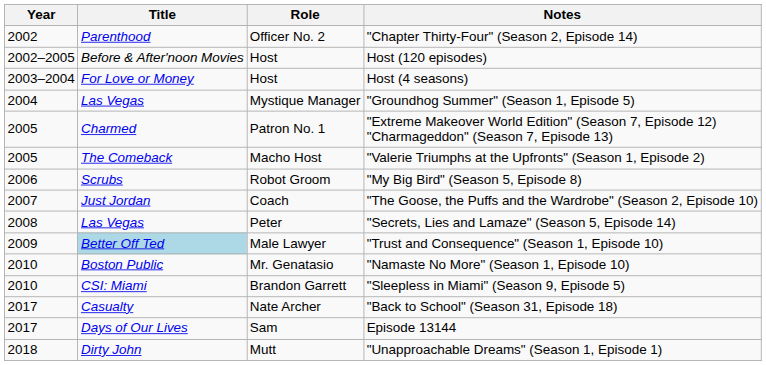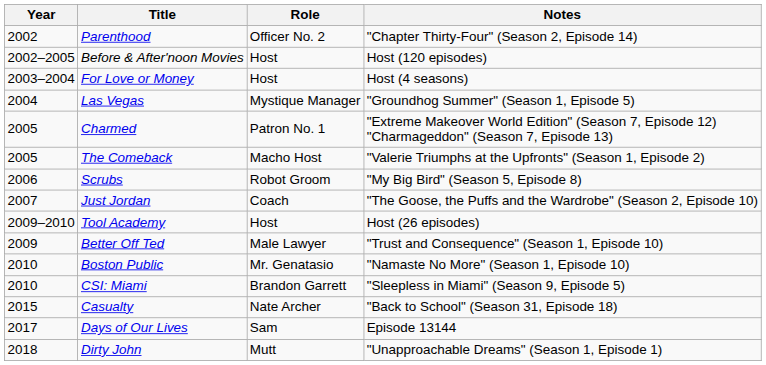 <table class="wikitable sortable">
 <tr>
 <th>Year</th>
 <th>Title</th>
 <th>Role</th>
 <th class="unsortable">Notes</th>
 </tr>
 <tr>
 <td>2002</td>
 <td><em><a href='#'>Parenthood</a></em></td>
 <td>Officer No. 2</td>
 <td>"Chapter Thirty-Four" (Season 2, Episode 14)</td>
 </tr>
 <tr>
 <td>2002–2005</td>
 <td><em>Before & After'noon Movies</em></td>
 <td>Host</td>
 <td>Host (120 episodes)</td>
 </tr>
 <tr>
 <td>2003–2004</td>
 <td><em><a href='#'>For Love or Money</a></em></td>
 <td>Host</td>
 <td>Host (4 seasons)</td>
 </tr>
 <tr>
 <td>2004</td>
 <td><em><a href='#'>Las Vegas</a></em></td>
 <td>Mystique Manager</td>
 <td>"Groundhog Summer" (Season 1, Episode 5)</td>
 </tr>
 <tr>
 <td>2005</td>
 <td><em><a href='#'>Charmed</a></em></td>
 <td>Patron No. 1</td>
 <td>"Extreme Makeover World Edition" (Season 7, Episode 12)<br>"Charmageddon" (Season 7, Episode 13)</td>
 </tr>
 <tr>
 <td>2005</td>
 <td><em><a href='#'>The Comeback</a></em></td>
 <td>Macho Host</td>
 <td>"Valerie Triumphs at the Upfronts" (Season 1, Episode 2)</td>
 </tr>
 <tr>
 <td>2006</td>
 <td><em><a href='#'>Scrubs</a></em></td>
 <td>Robot Groom</td>
 <td>"My Big Bird" (Season 5, Episode 8)</td>
 </tr>
 <tr>
 <td>2007</td>
 <td><em><a href='#'>Just Jordan</a></em></td>
 <td>Coach</td>
 <td>"The Goose, the Puffs and the Wardrobe" (Season 2, Episode 10)</td>
 </tr>
 <tr>
-<td>2008</td>
-<td><em><a href='#'>Las Vegas</a></em></td>
-<td>Peter</td>
-<td>"Secrets, Lies and Lamaze" (Season 5, Episode 14)</td>
+<td>2009–2010</td>
+<td><em><a href='#'>Tool Academy</a></em></td>
+<td>Host</td>
+<td>Host (26 episodes)</td>
 </tr>
 <tr>
 <td>2009</td>
-<td style="background: lightblue;"><em><a href='#'>Better Off Ted</a></em></td>
+<td><em><a href='#'>Better Off Ted</a></em></td>
 <td>Male Lawyer</td>
 <td>"Trust and Consequence" (Season 1, Episode 10)</td>
 </tr>
 <tr>
 <td>2010</td>
 <td><em><a href='#'>Boston Public</a></em></td>
 <td>Mr. Genatasio</td>
 <td>"Namaste No More" (Season 1, Episode 10)</td>
 </tr>
 <tr>
 <td>2010</td>
 <td><em><a href='#'>CSI: Miami</a></em></td>
 <td>Brandon Garrett</td>
 <td>"Sleepless in Miami" (Season 9, Episode 5)</td>
 </tr>
 <tr>
-<td>2017</td>
+<td>2015</td>
 <td><em><a href='#'>Casualty</a></em></td>
 <td>Nate Archer</td>
 <td>"Back to School" (Season 31, Episode 18)</td>
 </tr>
 <tr>
 <td>2017</td>
 <td><em><a href='#'>Days of Our Lives</a></em></td>
 <td>Sam</td>
 <td>Episode 13144</td>
 </tr>
 <tr>
 <td>2018</td>
 <td><em><a href='#'>Dirty John</a></em></td>
 <td>Mutt</td>
 <td>"Unapproachable Dreams" (Season 1, Episode 1)</td>
 </tr>
 </table>
